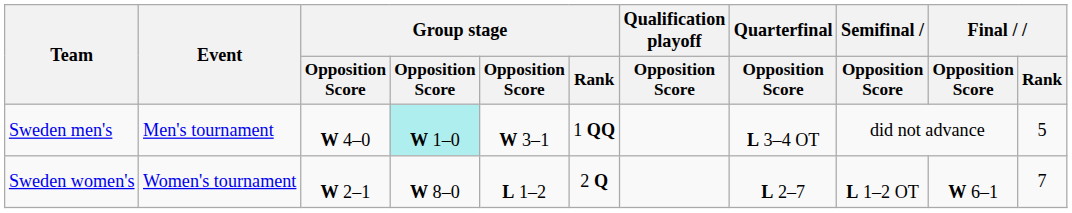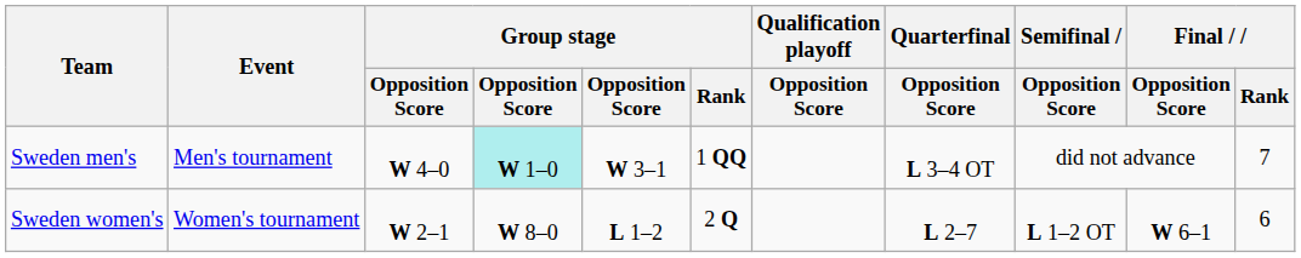 <table class="wikitable" style="font-size:90%">
 <tr>
 <th rowspan=2>Team</th>
 <th rowspan=2>Event</th>
 <th colspan=4>Group stage</th>
 <th>Qualification<br>playoff</th>
 <th>Quarterfinal</th>
 <th>Semifinal / </th>
 <th colspan=2>Final /  / </th>
 </tr>
 <tr style="font-size:95%">
 <th>Opposition<br>Score</th>
 <th>Opposition<br>Score</th>
 <th>Opposition<br>Score</th>
 <th>Rank</th>
 <th>Opposition<br>Score</th>
 <th>Opposition<br>Score</th>
 <th>Opposition<br>Score</th>
 <th>Opposition<br>Score</th>
 <th>Rank</th>
 </tr>
 <tr align=center>
 <td align=left><a href='#'>Sweden men's</a></td>
 <td align=left><a href='#'>Men's tournament</a></td>
 <td><br><strong>W</strong> 4–0</td>
 <td style="background: paleturquoise;"><br><strong>W</strong> 1–0</td>
 <td><br><strong>W</strong> 3–1</td>
 <td>1 <strong>QQ</strong></td>
 <td></td>
 <td><br><strong>L</strong> 3–4 OT</td>
 <td colspan=2>did not advance</td>
-<td>5</td>
+<td>7</td>
 </tr>
 <tr align=center>
 <td align=left><a href='#'>Sweden women's</a></td>
 <td align=left><a href='#'>Women's tournament</a></td>
 <td><br> <strong>W</strong> 2–1</td>
 <td><br> <strong>W</strong> 8–0</td>
 <td><br> <strong>L</strong> 1–2</td>
 <td>2 <strong>Q</strong></td>
 <td></td>
 <td><br> <strong>L</strong> 2–7</td>
 <td><br> <strong>L</strong> 1–2 OT</td>
 <td><br> <strong>W</strong> 6–1</td>
-<td>7</td>
+<td>6</td>
 </tr>
 </table>
